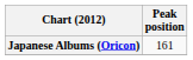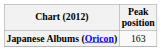 <table class="wikitable sortable plainrowheaders">
 <tr>
 <th>Chart (2012)</th>
 <th>Peak<br>position</th>
 </tr>
 <tr>
 <th scope="row">Japanese Albums (<a href='#'>Oricon</a>)</th>
-<td style="text-align:center;">161</td>
+<td style="text-align:center;">163</td>
 </tr>
 <tr>
 </tr>
 </table>
